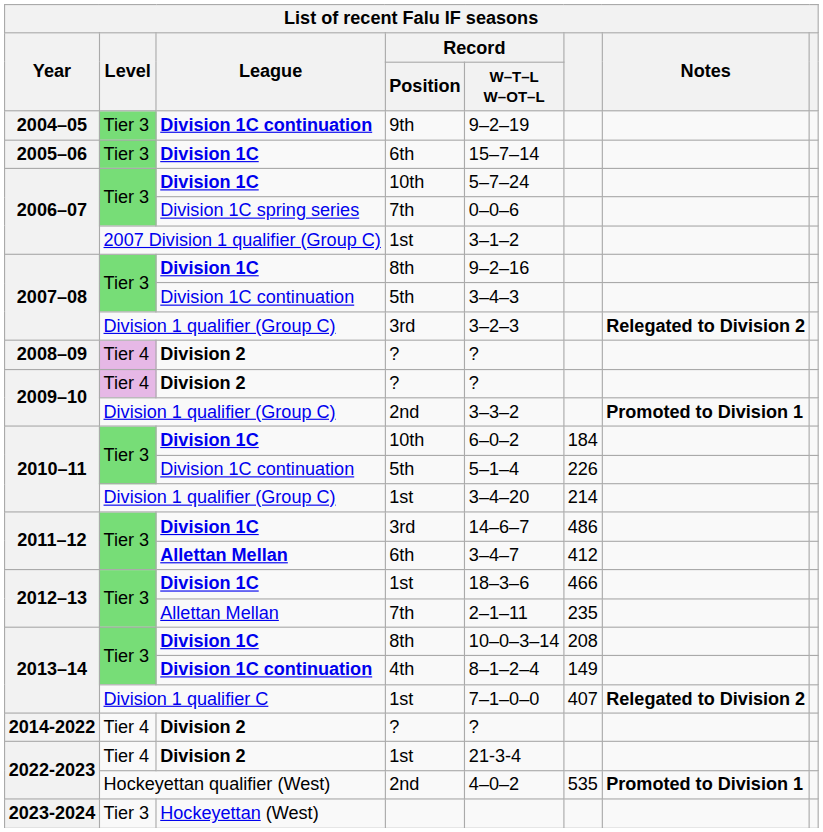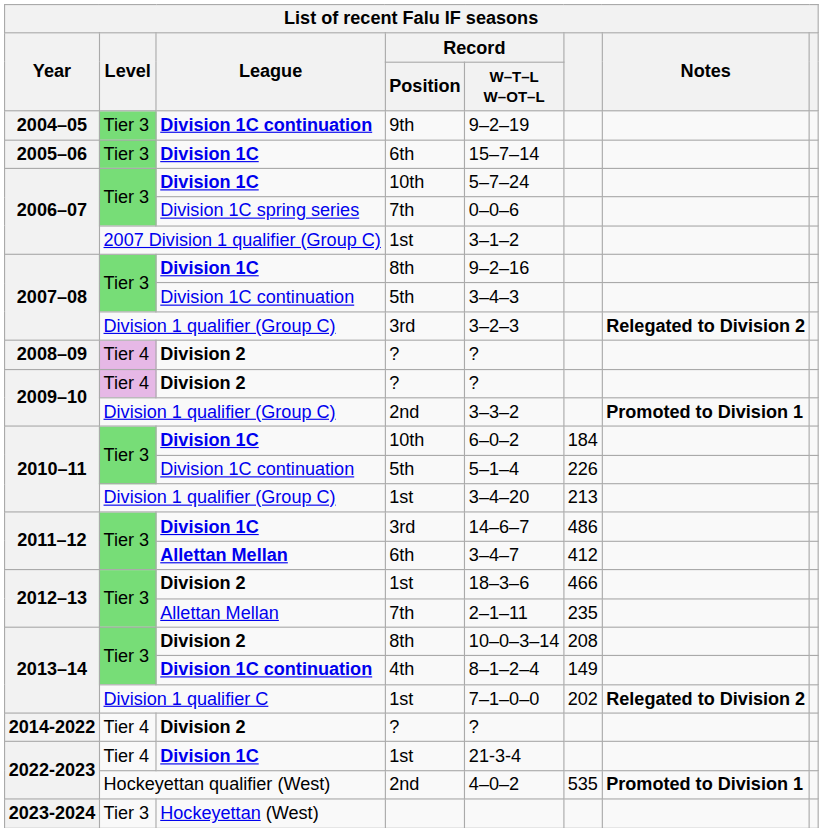 <table class="wikitable collapsible">
 <tr>
 <th colspan=8>List of recent Falu IF seasons</th>
 </tr>
 <tr>
 <th rowspan=2>Year</th>
 <th rowspan=2>Level</th>
 <th rowspan=2>League</th>
 <th colspan=2>Record</th>
 <th rowspan=2></th>
 <th rowspan=2>Notes</th>
 <th rowspan=2></th>
 </tr>
 <tr>
 <th>Position</th>
 <th><small>W–T–L<br>W–OT–L</small></th>
 </tr>
 <tr>
 <th><strong>2004–05</strong></th>
 <td style="background:#77DD77;">Tier 3</td>
 <td><strong><a href='#'>Division 1C continuation</a></strong></td>
 <td>9th</td>
 <td>9–2–19</td>
 <td></td>
 <td></td>
 <td></td>
 </tr>
 <tr>
 <th><strong>2005–06</strong></th>
 <td style="background:#77DD77;">Tier 3</td>
 <td><strong><a href='#'>Division 1C</a></strong></td>
 <td>6th</td>
 <td>15–7–14</td>
 <td></td>
 <td></td>
 <td></td>
 </tr>
 <tr>
 <th rowspan=3><strong>2006–07</strong></th>
 <td rowspan=2 style="background:#77DD77;">Tier 3</td>
 <td><strong><a href='#'>Division 1C</a></strong></td>
 <td>10th</td>
 <td>5–7–24</td>
 <td></td>
 <td></td>
 <td></td>
 </tr>
 <tr>
 <td><a href='#'>Division 1C spring series</a></td>
 <td>7th</td>
 <td>0–0–6</td>
 <td></td>
 <td></td>
 <td></td>
 </tr>
 <tr>
 <td colspan=2><a href='#'>2007 Division 1 qualifier (Group C)</a></td>
 <td>1st</td>
 <td>3–1–2</td>
 <td></td>
 <td></td>
 <td></td>
 </tr>
 <tr>
 <th rowspan=3><strong>2007–08</strong></th>
 <td rowspan=2 style="background:#77DD77;">Tier 3</td>
 <td><strong><a href='#'>Division 1C</a></strong></td>
 <td>8th</td>
 <td>9–2–16</td>
 <td></td>
 <td></td>
 <td></td>
 </tr>
 <tr>
 <td><a href='#'>Division 1C continuation</a></td>
 <td>5th</td>
 <td>3–4–3</td>
 <td></td>
 <td></td>
 <td></td>
 </tr>
 <tr>
 <td colspan=2><a href='#'>Division 1 qualifier (Group C)</a></td>
 <td>3rd</td>
 <td>3–2–3</td>
 <td></td>
 <td> <strong>Relegated to Division 2</strong></td>
 <td></td>
 </tr>
 <tr>
 <th><strong>2008–09</strong></th>
 <td style="background:#E6B8E6;">Tier 4</td>
 <td><strong>Division 2</strong></td>
 <td>?</td>
 <td>?</td>
 <td></td>
 <td></td>
 <td></td>
 </tr>
 <tr>
 <th rowspan=2><strong>2009–10</strong></th>
 <td style="background:#E6B8E6;">Tier 4</td>
 <td><strong>Division 2</strong></td>
 <td>?</td>
 <td>?</td>
 <td></td>
 <td></td>
 <td></td>
 </tr>
 <tr>
 <td colspan=2><a href='#'>Division 1 qualifier (Group C)</a></td>
 <td>2nd</td>
 <td>3–3–2</td>
 <td></td>
 <td> <strong>Promoted to Division 1</strong></td>
 <td></td>
 </tr>
 <tr>
 <th rowspan=3><strong>2010–11</strong></th>
 <td rowspan=2 style="background:#77DD77;">Tier 3</td>
 <td><strong><a href='#'>Division 1C</a></strong></td>
 <td>10th</td>
 <td>6–0–2</td>
 <td>184</td>
 <td></td>
 <td></td>
 </tr>
 <tr>
 <td><a href='#'>Division 1C continuation</a></td>
 <td>5th</td>
 <td>5–1–4</td>
 <td>226</td>
 <td></td>
 <td></td>
 </tr>
 <tr>
 <td colspan=2><a href='#'>Division 1 qualifier (Group C)</a></td>
 <td>1st</td>
 <td>3–4–20</td>
-<td>214</td>
+<td>213</td>
 <td></td>
 <td></td>
 </tr>
 <tr>
 <th rowspan=2><strong>2011–12</strong></th>
 <td rowspan=2 style="background:#77DD77;">Tier 3</td>
 <td><strong><a href='#'>Division 1C</a></strong></td>
 <td>3rd</td>
 <td>14–6–7</td>
 <td>486</td>
 <td></td>
 <td></td>
 </tr>
 <tr>
 <td><strong><a href='#'>Allettan Mellan</a></strong></td>
 <td>6th</td>
 <td>3–4–7</td>
 <td>412</td>
 <td></td>
 <td></td>
 </tr>
 <tr>
 <th rowspan=2><strong>2012–13</strong></th>
 <td rowspan=2 style="background:#77DD77;">Tier 3</td>
-<td><strong><a href='#'>Division 1C</a></strong></td>
+<td><strong>Division 2</strong></td>
 <td>1st</td>
 <td>18–3–6</td>
 <td>466</td>
 <td></td>
 <td></td>
 </tr>
 <tr>
 <td><a href='#'>Allettan Mellan</a></td>
 <td>7th</td>
 <td>2–1–11</td>
 <td>235</td>
 <td></td>
 <td></td>
 </tr>
 <tr>
 <th rowspan=3><strong>2013–14</strong></th>
 <td rowspan=2 style="background:#77DD77;">Tier 3</td>
-<td><strong><a href='#'>Division 1C</a></strong></td>
+<td><strong>Division 2</strong></td>
 <td>8th</td>
 <td>10–0–3–14</td>
 <td>208</td>
 <td></td>
 <td></td>
 </tr>
 <tr>
 <td><strong><a href='#'>Division 1C continuation</a></strong></td>
 <td>4th</td>
 <td>8–1–2–4</td>
 <td>149</td>
 <td></td>
 <td></td>
 </tr>
 <tr>
 <td colspan=2><a href='#'>Division 1 qualifier C</a></td>
 <td>1st</td>
 <td>7–1–0–0</td>
-<td>407</td>
+<td>202</td>
 <td> <strong>Relegated to Division 2</strong></td>
 <td></td>
 </tr>
 <tr>
 <th>2014-2022</th>
 <td>Tier 4</td>
 <td><strong>Division 2</strong></td>
 <td>?</td>
 <td>?</td>
 <td></td>
 <td></td>
 <td></td>
 </tr>
 <tr>
 <th rowspan="2"><strong>2022-2023</strong></th>
 <td>Tier 4</td>
-<td><strong>Division 2</strong></td>
+<td><strong><a href='#'>Division 1C</a></strong></td>
 <td>1st</td>
 <td>21-3-4</td>
 <td></td>
 <td></td>
 <td></td>
 </tr>
 <tr>
 <td colspan="2">Hockeyettan qualifier (West)</td>
 <td>2nd</td>
 <td>4–0–2</td>
 <td>535</td>
 <td> <strong>Promoted to Division 1</strong></td>
 <td></td>
 </tr>
 <tr>
 <th><strong>2023-2024</strong></th>
 <td>Tier 3</td>
 <td><a href='#'>Hockeyettan</a> (West)</td>
 <td></td>
 <td></td>
 <td></td>
 <td></td>
 <td></td>
 </tr>
 </table>
